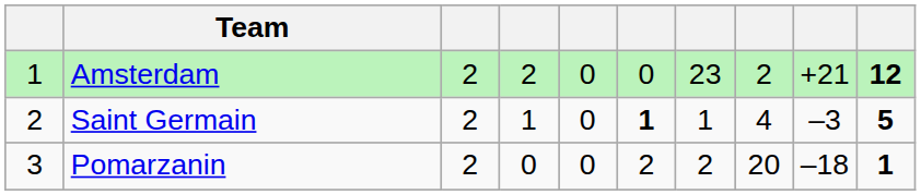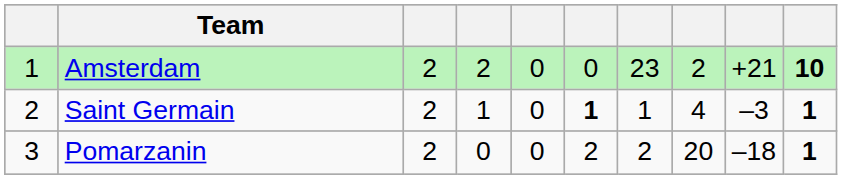 <table class=wikitable style="text-align:center">
 <tr align=center>
 <th width=25></th>
 <th width=200>Team</th>
 <th width=25></th>
 <th width=25></th>
 <th width=25></th>
 <th width=25></th>
 <th width=25></th>
 <th width=25></th>
 <th width=25></th>
 <th width=25></th>
 </tr>
 <tr bgcolor=bbf3bb>
 <td>1</td>
 <td align=left> <a href='#'>Amsterdam</a></td>
 <td>2</td>
 <td>2</td>
 <td>0</td>
 <td>0</td>
 <td>23</td>
 <td>2</td>
 <td>+21</td>
-<td><strong>12</strong></td>
+<td><strong>10</strong></td>
 </tr>
 <tr>
 <td>2</td>
 <td align=left> <a href='#'>Saint Germain</a></td>
 <td>2</td>
 <td>1</td>
 <td>0</td>
 <td><strong>1</strong></td>
 <td>1</td>
 <td>4</td>
 <td>–3</td>
-<td><strong>5</strong></td>
+<td><strong>1</strong></td>
 </tr>
 <tr>
 <td>3</td>
 <td align=left> <a href='#'>Pomarzanin</a></td>
 <td>2</td>
 <td>0</td>
 <td>0</td>
 <td>2</td>
 <td>2</td>
 <td>20</td>
 <td>–18</td>
 <td><strong>1</strong></td>
 </tr>
 </table>
